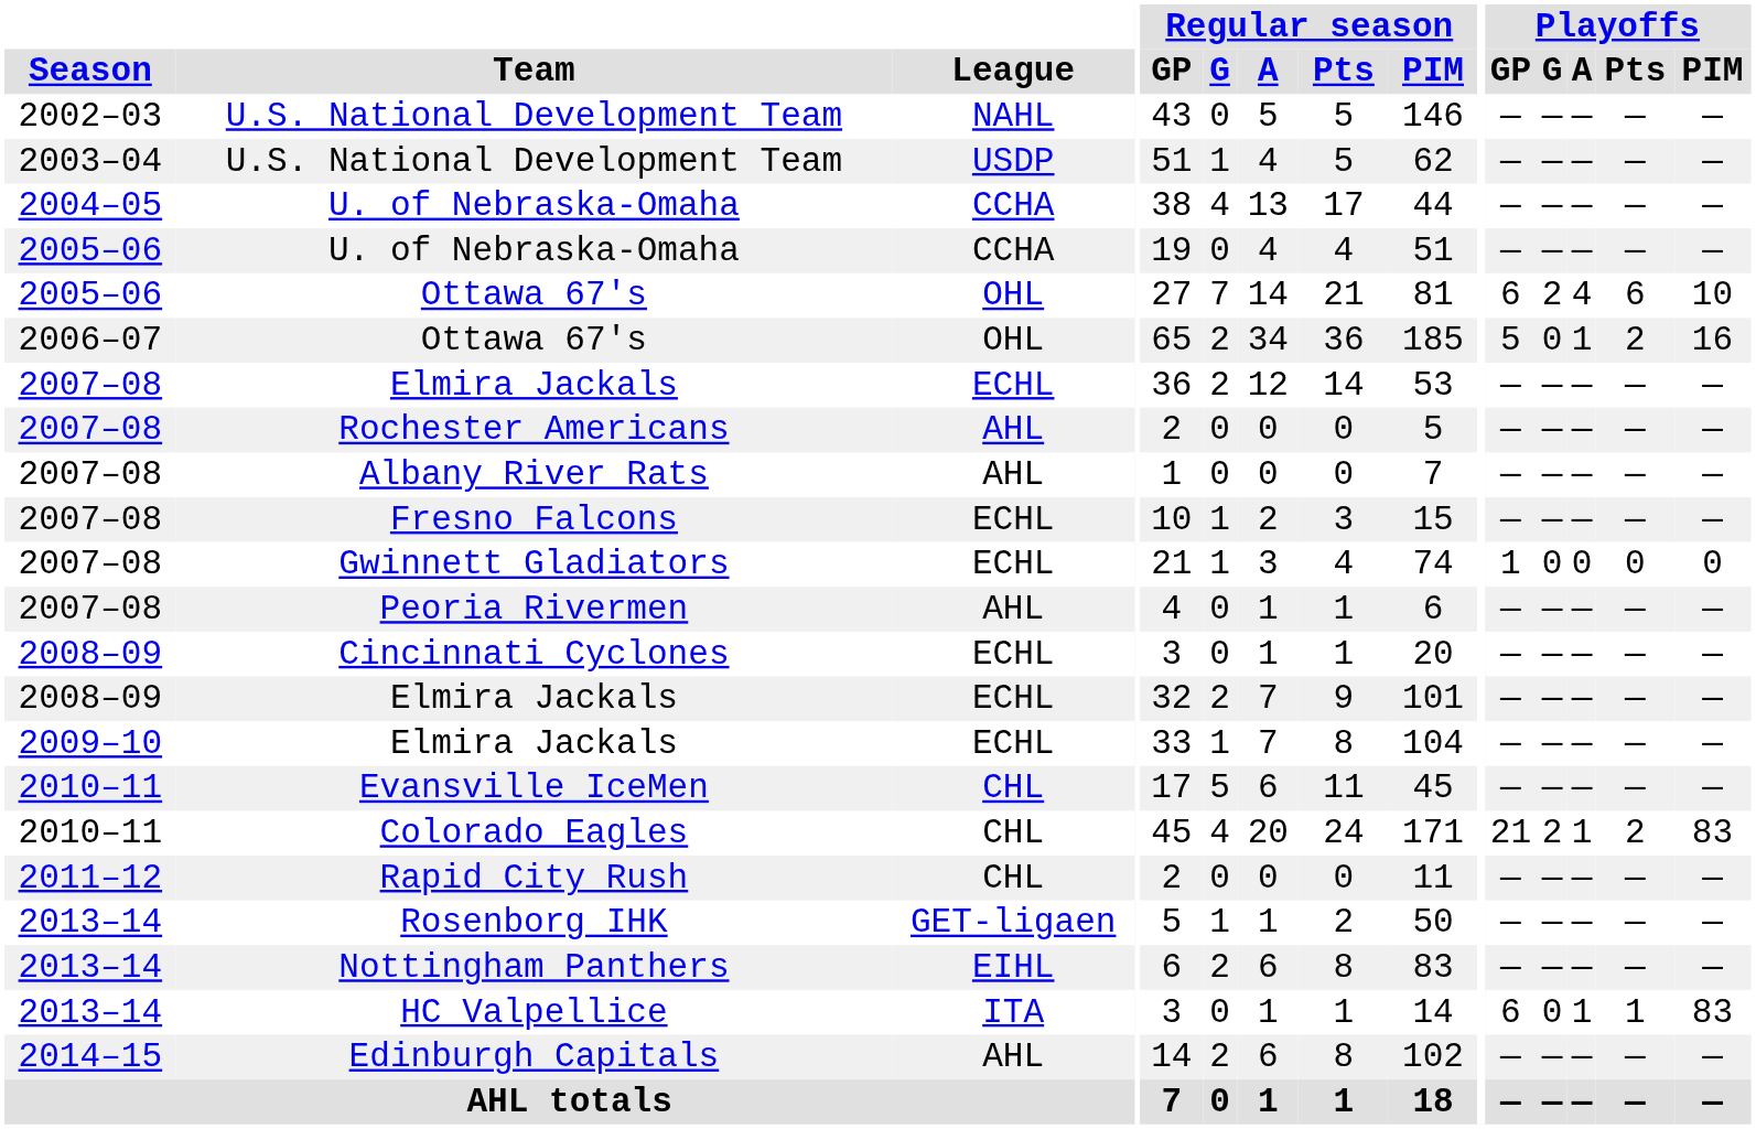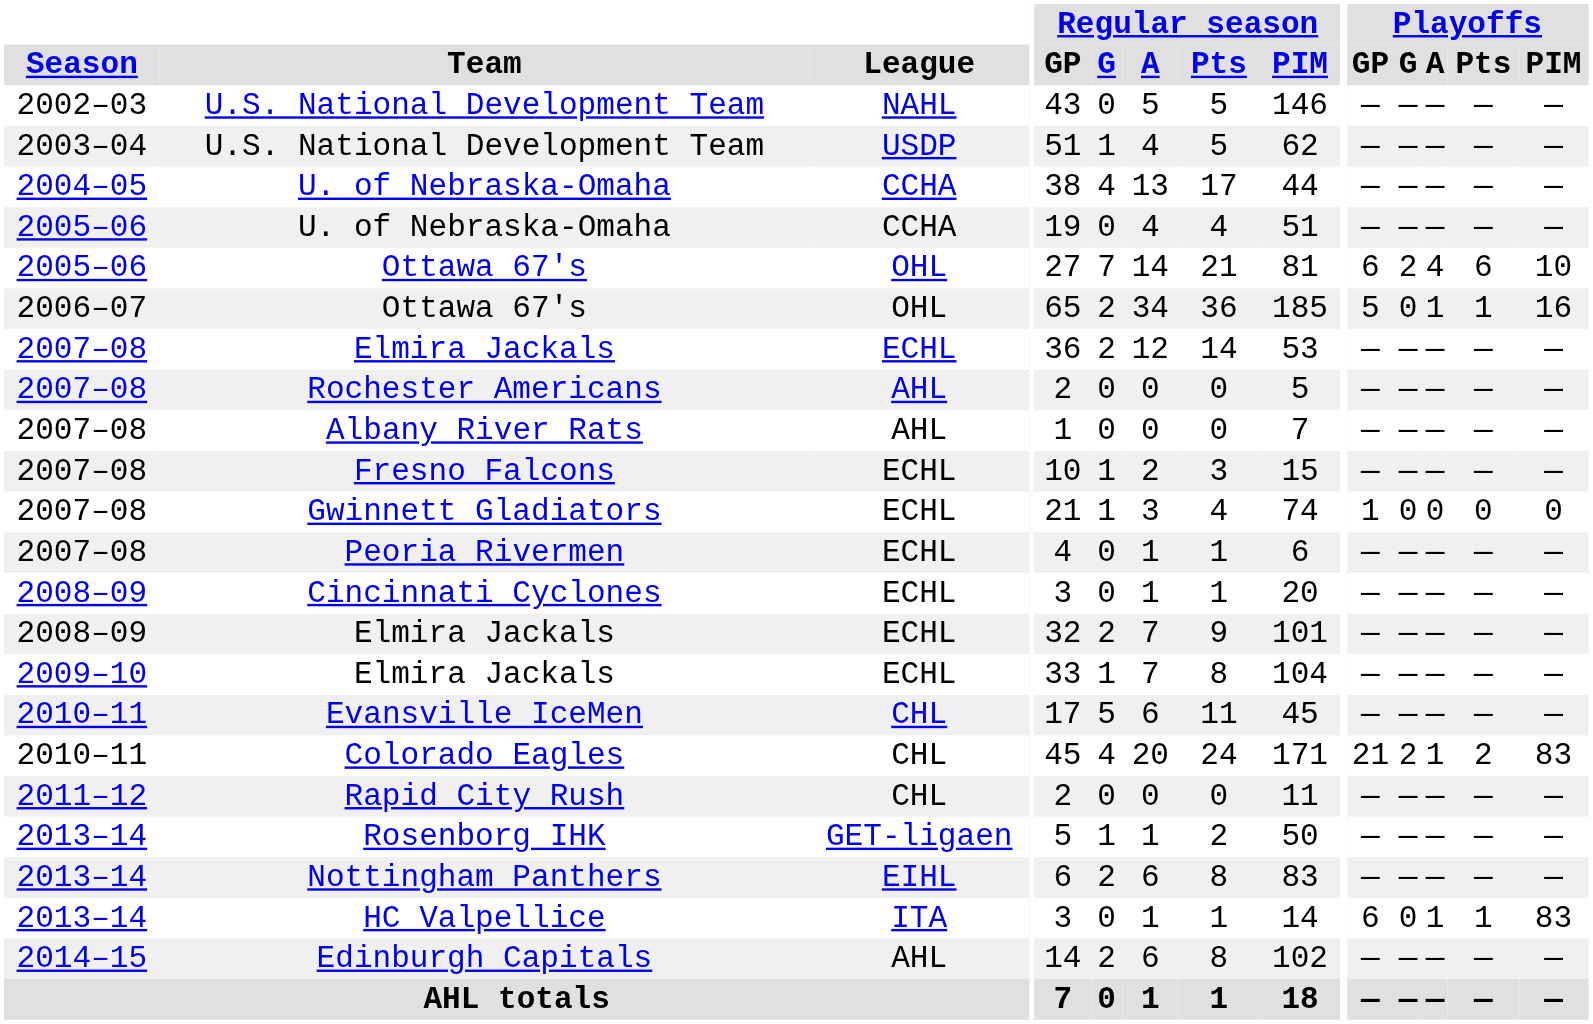 <table border="0" cellpadding="1" cellspacing="0" style="text-align:center; width:75%">
 <tr bgcolor="#e0e0e0">
 <th colspan="3" bgcolor="#ffffff"></th>
 <th rowspan="99" bgcolor="#ffffff"></th>
 <th colspan="5"><a href='#'>Regular season</a></th>
 <th rowspan="99" bgcolor="#ffffff"></th>
 <th colspan="5"><a href='#'>Playoffs</a></th>
 </tr>
 <tr bgcolor="#e0e0e0">
 <th><a href='#'>Season</a></th>
 <th>Team</th>
 <th>League</th>
 <th>GP</th>
 <th><a href='#'>G</a></th>
 <th><a href='#'>A</a></th>
 <th><a href='#'>Pts</a></th>
 <th><a href='#'>PIM</a></th>
 <th>GP</th>
 <th>G</th>
 <th>A</th>
 <th>Pts</th>
 <th>PIM</th>
 </tr>
 <tr ALIGN="center">
 <td>2002–03</td>
 <td><a href='#'>U.S. National Development Team</a></td>
 <td><a href='#'>NAHL</a></td>
 <td>43</td>
 <td>0</td>
 <td>5</td>
 <td>5</td>
 <td>146</td>
 <td>—</td>
 <td>—</td>
 <td>—</td>
 <td>—</td>
 <td>—</td>
 </tr>
 <tr ALIGN="center"  bgcolor="#f0f0f0">
 <td>2003–04</td>
 <td>U.S. National Development Team</td>
 <td><a href='#'>USDP</a></td>
 <td>51</td>
 <td>1</td>
 <td>4</td>
 <td>5</td>
 <td>62</td>
 <td>—</td>
 <td>—</td>
 <td>—</td>
 <td>—</td>
 <td>—</td>
 </tr>
 <tr>
 <td><a href='#'>2004–05</a></td>
 <td><a href='#'>U. of Nebraska-Omaha</a></td>
 <td><a href='#'>CCHA</a></td>
 <td>38</td>
 <td>4</td>
 <td>13</td>
 <td>17</td>
 <td>44</td>
 <td>—</td>
 <td>—</td>
 <td>—</td>
 <td>—</td>
 <td>—</td>
 </tr>
 <tr bgcolor="#f0f0f0">
 <td><a href='#'>2005–06</a></td>
 <td>U. of Nebraska-Omaha</td>
 <td>CCHA</td>
 <td>19</td>
 <td>0</td>
 <td>4</td>
 <td>4</td>
 <td>51</td>
 <td>—</td>
 <td>—</td>
 <td>—</td>
 <td>—</td>
 <td>—</td>
 </tr>
 <tr>
 <td><a href='#'>2005–06</a></td>
 <td><a href='#'>Ottawa 67's</a></td>
 <td><a href='#'>OHL</a></td>
 <td>27</td>
 <td>7</td>
 <td>14</td>
 <td>21</td>
 <td>81</td>
 <td>6</td>
 <td>2</td>
 <td>4</td>
 <td>6</td>
 <td>10</td>
 </tr>
 <tr bgcolor="#f0f0f0">
 <td>2006–07</td>
 <td>Ottawa 67's</td>
 <td>OHL</td>
 <td>65</td>
 <td>2</td>
 <td>34</td>
 <td>36</td>
 <td>185</td>
 <td>5</td>
 <td>0</td>
 <td>1</td>
-<td>2</td>
+<td>1</td>
 <td>16</td>
 </tr>
 <tr ALIGN="center">
 <td><a href='#'>2007–08</a></td>
 <td><a href='#'>Elmira Jackals</a></td>
 <td><a href='#'>ECHL</a></td>
 <td>36</td>
 <td>2</td>
 <td>12</td>
 <td>14</td>
 <td>53</td>
 <td>—</td>
 <td>—</td>
 <td>—</td>
 <td>—</td>
 <td>—</td>
 </tr>
 <tr ALIGN="center" bgcolor="#f0f0f0">
 <td><a href='#'>2007–08</a></td>
 <td><a href='#'>Rochester Americans</a></td>
 <td><a href='#'>AHL</a></td>
 <td>2</td>
 <td>0</td>
 <td>0</td>
 <td>0</td>
 <td>5</td>
 <td>—</td>
 <td>—</td>
 <td>—</td>
 <td>—</td>
 <td>—</td>
 </tr>
 <tr ALIGN="center">
 <td>2007–08</td>
 <td><a href='#'>Albany River Rats</a></td>
 <td>AHL</td>
 <td>1</td>
 <td>0</td>
 <td>0</td>
 <td>0</td>
 <td>7</td>
 <td>—</td>
 <td>—</td>
 <td>—</td>
 <td>—</td>
 <td>—</td>
 </tr>
 <tr ALIGN="center" bgcolor="#f0f0f0">
 <td>2007–08</td>
 <td><a href='#'>Fresno Falcons</a></td>
 <td>ECHL</td>
 <td>10</td>
 <td>1</td>
 <td>2</td>
 <td>3</td>
 <td>15</td>
 <td>—</td>
 <td>—</td>
 <td>—</td>
 <td>—</td>
 <td>—</td>
 </tr>
 <tr ALIGN="center">
 <td>2007–08</td>
 <td><a href='#'>Gwinnett Gladiators</a></td>
 <td>ECHL</td>
 <td>21</td>
 <td>1</td>
 <td>3</td>
 <td>4</td>
 <td>74</td>
 <td>1</td>
 <td>0</td>
 <td>0</td>
 <td>0</td>
 <td>0</td>
 </tr>
 <tr ALIGN="center" bgcolor="#f0f0f0">
 <td>2007–08</td>
 <td><a href='#'>Peoria Rivermen</a></td>
-<td>AHL</td>
+<td>ECHL</td>
 <td>4</td>
 <td>0</td>
 <td>1</td>
 <td>1</td>
 <td>6</td>
 <td>—</td>
 <td>—</td>
 <td>—</td>
 <td>—</td>
 <td>—</td>
 </tr>
 <tr ALIGN="center">
 <td><a href='#'>2008–09</a></td>
 <td><a href='#'>Cincinnati Cyclones</a></td>
 <td>ECHL</td>
 <td>3</td>
 <td>0</td>
 <td>1</td>
 <td>1</td>
 <td>20</td>
 <td>—</td>
 <td>—</td>
 <td>—</td>
 <td>—</td>
 <td>—</td>
 </tr>
 <tr ALIGN="center" bgcolor="#f0f0f0">
 <td>2008–09</td>
 <td>Elmira Jackals</td>
 <td>ECHL</td>
 <td>32</td>
 <td>2</td>
 <td>7</td>
 <td>9</td>
 <td>101</td>
 <td>—</td>
 <td>—</td>
 <td>—</td>
 <td>—</td>
 <td>—</td>
 </tr>
 <tr ALIGN="center">
 <td><a href='#'>2009–10</a></td>
 <td>Elmira Jackals</td>
 <td>ECHL</td>
 <td>33</td>
 <td>1</td>
 <td>7</td>
 <td>8</td>
 <td>104</td>
 <td>—</td>
 <td>—</td>
 <td>—</td>
 <td>—</td>
 <td>—</td>
 </tr>
 <tr ALIGN="center" bgcolor="#f0f0f0">
 <td><a href='#'>2010–11</a></td>
 <td><a href='#'>Evansville IceMen</a></td>
 <td><a href='#'>CHL</a></td>
 <td>17</td>
 <td>5</td>
 <td>6</td>
 <td>11</td>
 <td>45</td>
 <td>—</td>
 <td>—</td>
 <td>—</td>
 <td>—</td>
 <td>—</td>
 </tr>
 <tr ALIGN="center">
 <td>2010–11</td>
 <td><a href='#'>Colorado Eagles</a></td>
 <td>CHL</td>
 <td>45</td>
 <td>4</td>
 <td>20</td>
 <td>24</td>
 <td>171</td>
 <td>21</td>
 <td>2</td>
 <td>1</td>
 <td>2</td>
 <td>83</td>
 </tr>
 <tr ALIGN="center" bgcolor="#f0f0f0">
 <td><a href='#'>2011–12</a></td>
 <td><a href='#'>Rapid City Rush</a></td>
 <td>CHL</td>
 <td>2</td>
 <td>0</td>
 <td>0</td>
 <td>0</td>
 <td>11</td>
 <td>—</td>
 <td>—</td>
 <td>—</td>
 <td>—</td>
 <td>—</td>
 </tr>
 <tr>
 </tr>
 <tr ALIGN="center">
 <td><a href='#'>2013–14</a></td>
 <td><a href='#'>Rosenborg IHK</a></td>
 <td><a href='#'>GET-ligaen</a></td>
 <td>5</td>
 <td>1</td>
 <td>1</td>
 <td>2</td>
 <td>50</td>
 <td>—</td>
 <td>—</td>
 <td>—</td>
 <td>—</td>
 <td>—</td>
 </tr>
 <tr>
 </tr>
 <tr ALIGN="center" bgcolor="#f0f0f0">
 <td><a href='#'>2013–14</a></td>
 <td><a href='#'>Nottingham Panthers</a></td>
 <td><a href='#'>EIHL</a></td>
 <td>6</td>
 <td>2</td>
 <td>6</td>
 <td>8</td>
 <td>83</td>
 <td>—</td>
 <td>—</td>
 <td>—</td>
 <td>—</td>
 <td>—</td>
 </tr>
 <tr>
 </tr>
 <tr ALIGN="center">
 <td><a href='#'>2013–14</a></td>
 <td><a href='#'>HC Valpellice</a></td>
 <td><a href='#'>ITA</a></td>
 <td>3</td>
 <td>0</td>
 <td>1</td>
 <td>1</td>
 <td>14</td>
 <td>6</td>
 <td>0</td>
 <td>1</td>
 <td>1</td>
 <td>83</td>
 </tr>
 <tr>
 </tr>
 <tr ALIGN="center" bgcolor="#f0f0f0">
 <td><a href='#'>2014–15</a></td>
 <td><a href='#'>Edinburgh Capitals</a></td>
 <td>AHL</td>
 <td>14</td>
 <td>2</td>
 <td>6</td>
 <td>8</td>
 <td>102</td>
 <td>—</td>
 <td>—</td>
 <td>—</td>
 <td>—</td>
 <td>—</td>
 </tr>
 <tr bgcolor="#e0e0e0">
 <th colspan="3">AHL totals</th>
 <th>7</th>
 <th>0</th>
 <th>1</th>
 <th>1</th>
 <th>18</th>
 <th>—</th>
 <th>—</th>
 <th>—</th>
 <th>—</th>
 <th>—</th>
 </tr>
 </table>
